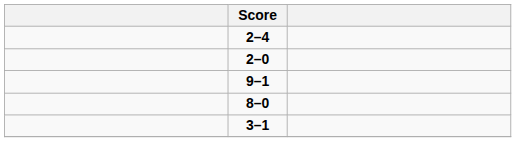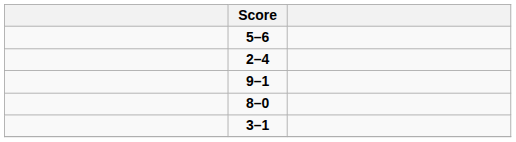 <table class="wikitable" style="text-align: center; font-size:100% ">
 <tr>
 <th align="right" width="250"></th>
 <th width="60">Score</th>
 <th align="left" width="250"></th>
 </tr>
 <tr>
 <td align=left></td>
-<td align=center><strong>2–4</strong></td>
+<td align=center><strong>5–6</strong></td>
 <td align=left><strong></strong></td>
 </tr>
 <tr>
+<td align=left></td>
+<td align=center><strong>2–4</strong></td>
 <td align=left><strong></strong></td>
-<td align=center><strong>2–0</strong></td>
-<td align=left></td>
 </tr>
 <tr>
 <td align=left><strong></strong></td>
 <td align=center><strong>9–1</strong></td>
 <td align=left></td>
 </tr>
 <tr>
 <td align=left><strong></strong></td>
 <td align=center><strong>8–0</strong></td>
 <td align=left></td>
 </tr>
 <tr>
 <td align=left><strong></strong></td>
 <td align=center><strong>3–1</strong></td>
 <td align=left></td>
 </tr>
 <tr>
 </tr>
 </table>
